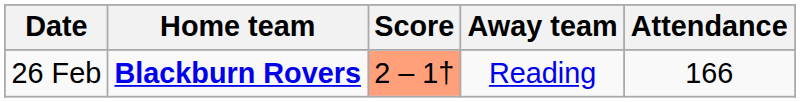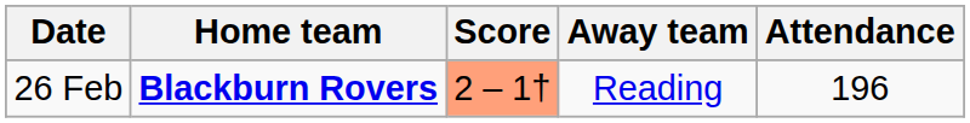 <table class="wikitable" style="text-align:center">
 <tr>
 <th>Date</th>
 <th>Home team</th>
 <th>Score</th>
 <th>Away team</th>
 <th>Attendance</th>
 </tr>
 <tr>
 <td>26 Feb</td>
 <td><strong><a href='#'>Blackburn Rovers</a></strong></td>
 <td style="background: lightsalmon;">2 – 1†</td>
 <td><a href='#'>Reading</a></td>
-<td>166</td>
+<td>196</td>
 </tr>
 </table>
